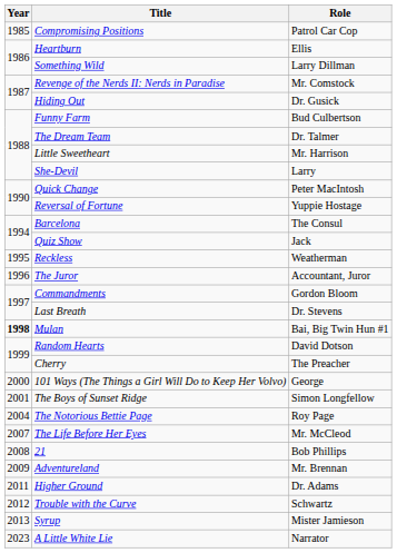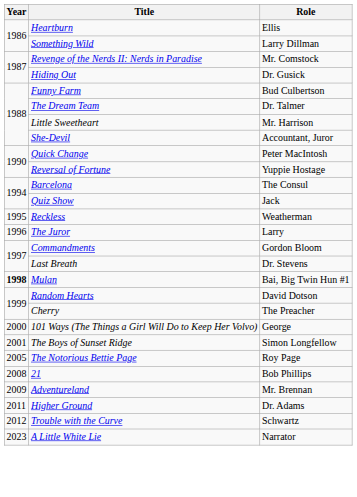 <table class="wikitable sortable">
 <tr>
 <th>Year</th>
 <th>Title</th>
 <th>Role</th>
-</tr>
-<tr>
-<td>1985</td>
-<td><em><a href='#'>Compromising Positions</a></em></td>
-<td>Patrol Car Cop</td>
 </tr>
 <tr>
 <td rowspan="2">1986</td>
 <td><em><a href='#'>Heartburn</a></em></td>
 <td>Ellis</td>
 </tr>
 <tr>
 <td><em><a href='#'>Something Wild</a></em></td>
 <td>Larry Dillman</td>
 </tr>
 <tr>
 <td rowspan="2">1987</td>
 <td><em><a href='#'>Revenge of the Nerds II: Nerds in Paradise</a></em></td>
 <td>Mr. Comstock</td>
 </tr>
 <tr>
 <td><em><a href='#'>Hiding Out</a></em></td>
 <td>Dr. Gusick</td>
 </tr>
 <tr>
 <td rowspan="4">1988</td>
 <td><em><a href='#'>Funny Farm</a></em></td>
 <td>Bud Culbertson</td>
 </tr>
 <tr>
 <td><em><a href='#'>The Dream Team</a></em></td>
 <td>Dr. Talmer</td>
 </tr>
 <tr>
 <td><em>Little Sweetheart</em></td>
 <td>Mr. Harrison</td>
 </tr>
 <tr>
 <td><em><a href='#'>She-Devil</a></em></td>
-<td>Larry</td>
+<td>Accountant, Juror</td>
 </tr>
 <tr>
 <td rowspan="2">1990</td>
 <td><em><a href='#'>Quick Change</a></em></td>
 <td>Peter MacIntosh</td>
 </tr>
 <tr>
 <td><em><a href='#'>Reversal of Fortune</a></em></td>
 <td>Yuppie Hostage</td>
 </tr>
 <tr>
 <td rowspan="2">1994</td>
 <td><em><a href='#'>Barcelona</a></em></td>
 <td>The Consul</td>
 </tr>
 <tr>
 <td><em><a href='#'>Quiz Show</a></em></td>
 <td>Jack</td>
 </tr>
 <tr>
 <td>1995</td>
 <td><em><a href='#'>Reckless</a></em></td>
 <td>Weatherman</td>
 </tr>
 <tr>
 <td>1996</td>
 <td><em><a href='#'>The Juror</a></em></td>
-<td>Accountant, Juror</td>
+<td>Larry</td>
 </tr>
 <tr>
 <td rowspan="2">1997</td>
 <td><em><a href='#'>Commandments</a></em></td>
 <td>Gordon Bloom</td>
 </tr>
 <tr>
 <td><em>Last Breath</em></td>
 <td>Dr. Stevens</td>
 </tr>
 <tr>
 <td><strong>1998</strong></td>
 <td><em><a href='#'>Mulan</a></em></td>
 <td>Bai, Big Twin Hun #1</td>
 </tr>
 <tr>
 <td rowspan="2">1999</td>
 <td><em><a href='#'>Random Hearts</a></em></td>
 <td>David Dotson</td>
 </tr>
 <tr>
 <td><em>Cherry</em></td>
 <td>The Preacher</td>
 </tr>
 <tr>
 <td>2000</td>
 <td><em>101 Ways (The Things a Girl Will Do to Keep Her Volvo)</em></td>
 <td>George</td>
 </tr>
 <tr>
 <td>2001</td>
 <td><em>The Boys of Sunset Ridge</em></td>
 <td>Simon Longfellow</td>
 </tr>
 <tr>
-<td>2004</td>
+<td>2005</td>
 <td><em><a href='#'>The Notorious Bettie Page</a></em></td>
 <td>Roy Page</td>
-</tr>
-<tr>
-<td>2007</td>
-<td><em><a href='#'>The Life Before Her Eyes</a></em></td>
-<td>Mr. McCleod</td>
 </tr>
 <tr>
 <td>2008</td>
 <td><em><a href='#'>21</a></em></td>
 <td>Bob Phillips</td>
 </tr>
 <tr>
 <td>2009</td>
 <td><em><a href='#'>Adventureland</a></em></td>
 <td>Mr. Brennan</td>
 </tr>
 <tr>
 <td>2011</td>
 <td><em><a href='#'>Higher Ground</a></em></td>
 <td>Dr. Adams</td>
 </tr>
 <tr>
 <td>2012</td>
 <td><em><a href='#'>Trouble with the Curve</a></em></td>
 <td>Schwartz</td>
 </tr>
 <tr>
-<td>2013</td>
-<td><em><a href='#'>Syrup</a></em></td>
-<td>Mister Jamieson</td>
-</tr>
-<tr>
 <td>2023</td>
 <td><em><a href='#'>A Little White Lie</a></em></td>
 <td>Narrator</td>
 </tr>
 </table>
